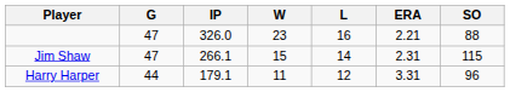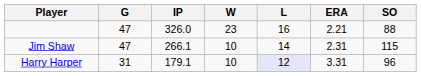 <table class="wikitable sortable">
 <tr>
 <th bgcolor="#DDDDFF" width="16%">Player</th>
 <th bgcolor="#DDDDFF" width="9%">G</th>
 <th bgcolor="#DDDDFF" width="9%">IP</th>
 <th bgcolor="#DDDDFF" width="9%">W</th>
 <th bgcolor="#DDDDFF" width="9%">L</th>
 <th bgcolor="#DDDDFF" width="9%">ERA</th>
 <th bgcolor="#DDDDFF" width="9%">SO</th>
 </tr>
 <tr align="center">
 <td></td>
 <td>47</td>
 <td>326.0</td>
 <td>23</td>
 <td>16</td>
 <td>2.21</td>
 <td>88</td>
 </tr>
 <tr align="center">
 <td><a href='#'>Jim Shaw</a></td>
 <td>47</td>
 <td>266.1</td>
-<td>15</td>
+<td>10</td>
 <td>14</td>
 <td>2.31</td>
 <td>115</td>
 </tr>
 <tr align="center">
 <td><a href='#'>Harry Harper</a></td>
-<td>44</td>
+<td>31</td>
 <td>179.1</td>
-<td>11</td>
-<td>12</td>
+<td>10</td>
+<td style="background: lavender;">12</td>
 <td>3.31</td>
 <td>96</td>
 </tr>
 </table>
